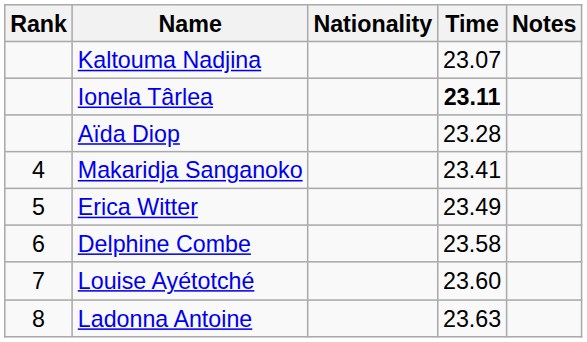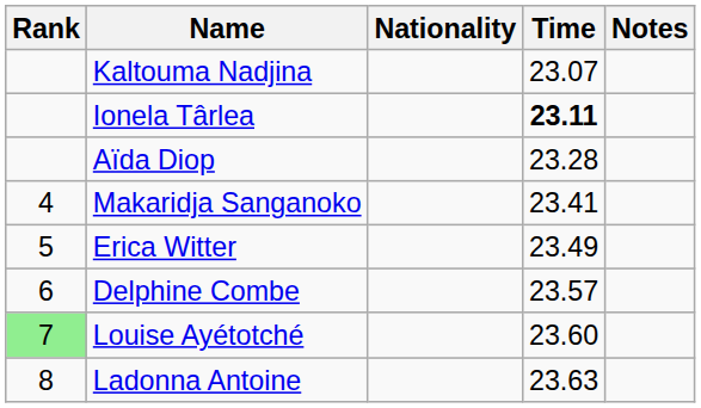 <table class="wikitable sortable" style="text-align:center;font-size:95%">
 <tr>
 <th>Rank</th>
 <th>Name</th>
 <th>Nationality</th>
 <th>Time</th>
 <th>Notes</th>
 </tr>
 <tr>
 <td></td>
 <td align=left><a href='#'>Kaltouma Nadjina</a></td>
 <td align=left></td>
 <td>23.07</td>
 <td></td>
 </tr>
 <tr>
 <td></td>
 <td align=left><a href='#'>Ionela Târlea</a></td>
 <td align=left></td>
 <td><strong>23.11</strong></td>
 <td></td>
 </tr>
 <tr>
 <td></td>
 <td align=left><a href='#'>Aïda Diop</a></td>
 <td align=left></td>
 <td>23.28</td>
 <td></td>
 </tr>
 <tr>
 <td>4</td>
 <td align=left><a href='#'>Makaridja Sanganoko</a></td>
 <td align=left></td>
 <td>23.41</td>
 <td></td>
 </tr>
 <tr>
 <td>5</td>
 <td align=left><a href='#'>Erica Witter</a></td>
 <td align=left></td>
 <td>23.49</td>
 <td></td>
 </tr>
 <tr>
 <td>6</td>
 <td align=left><a href='#'>Delphine Combe</a></td>
 <td align=left></td>
-<td>23.58</td>
+<td>23.57</td>
 <td></td>
 </tr>
 <tr>
-<td>7</td>
+<td style="background: lightgreen;">7</td>
 <td align=left><a href='#'>Louise Ayétotché</a></td>
 <td align=left></td>
 <td>23.60</td>
 <td></td>
 </tr>
 <tr>
 <td>8</td>
 <td align=left><a href='#'>Ladonna Antoine</a></td>
 <td align=left></td>
 <td>23.63</td>
 <td></td>
 </tr>
 </table>
